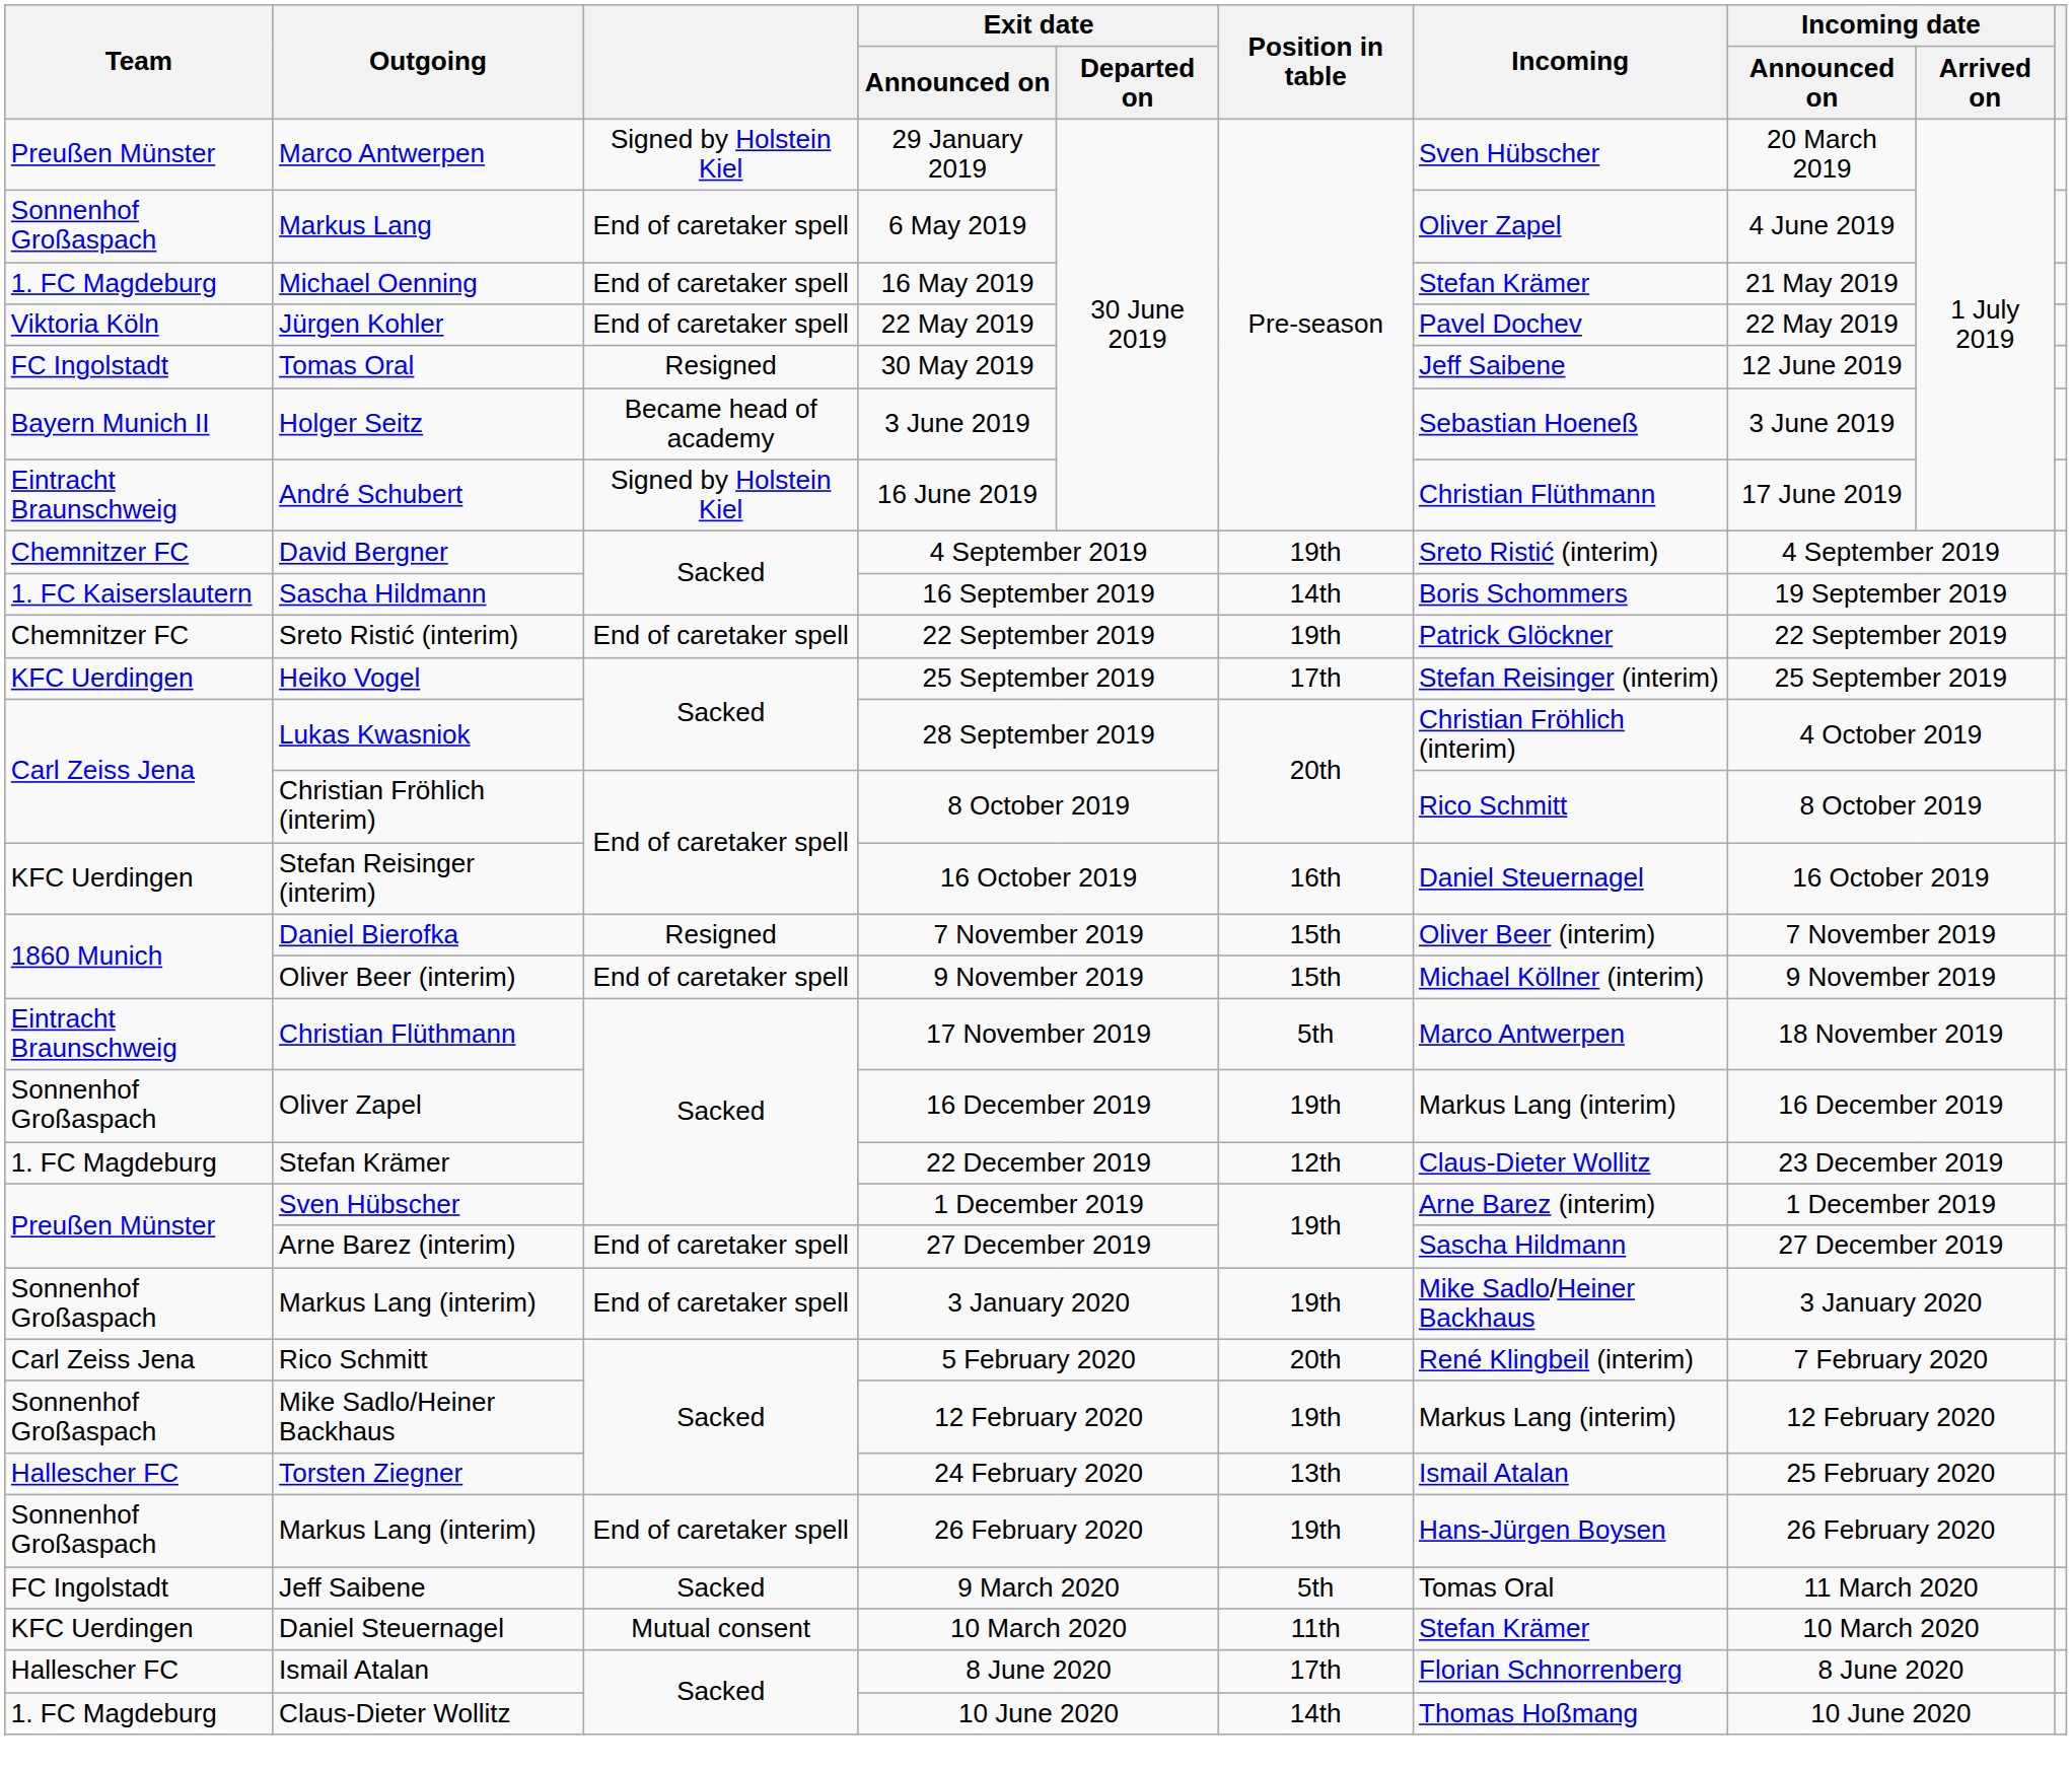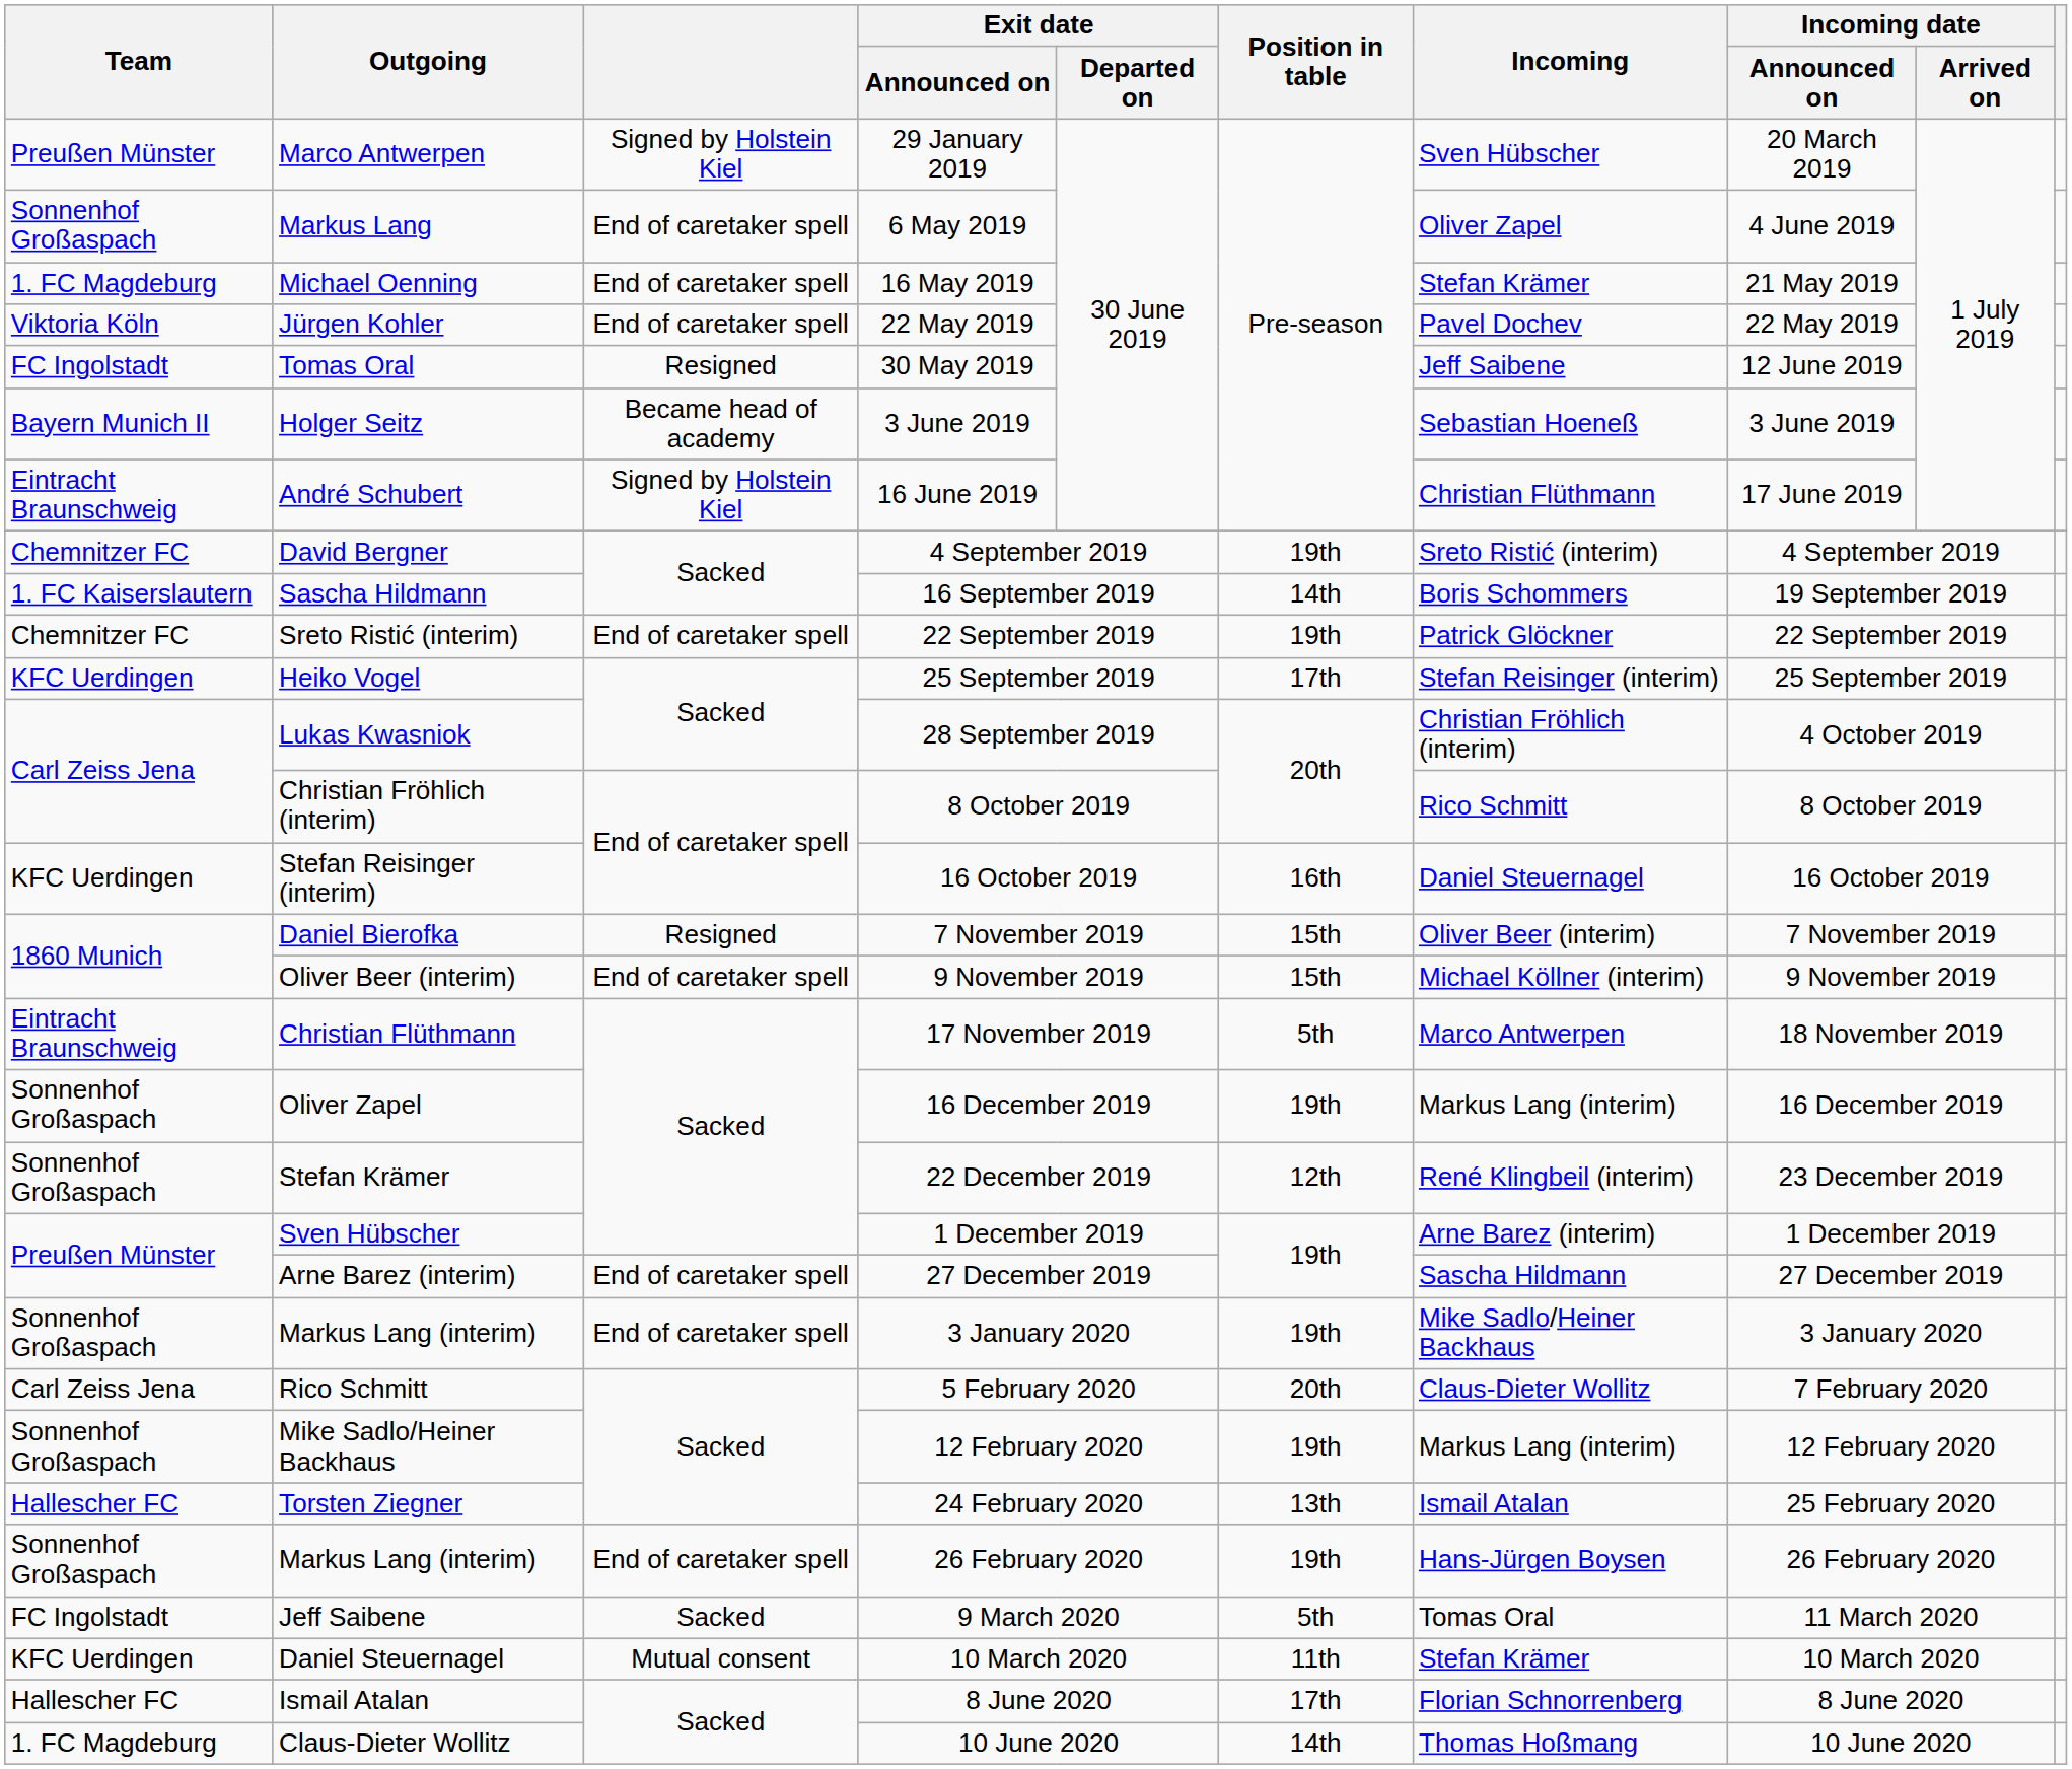 <table class="wikitable" style="text-align:center">
 <tr>
 <th rowspan="2">Team</th>
 <th rowspan="2">Outgoing</th>
 <th rowspan="2"></th>
 <th colspan="2">Exit date</th>
 <th rowspan="2">Position in table</th>
 <th rowspan="2">Incoming</th>
 <th colspan="2">Incoming date</th>
 <th rowspan="2"></th>
 </tr>
 <tr>
 <th>Announced on</th>
 <th>Departed on</th>
 <th>Announced on</th>
 <th>Arrived on</th>
 </tr>
 <tr>
 <td align="left"><a href='#'>Preußen Münster</a></td>
 <td align="left"> <a href='#'>Marco Antwerpen</a></td>
 <td>Signed by <a href='#'>Holstein Kiel</a></td>
 <td>29 January 2019</td>
 <td rowspan=7>30 June 2019</td>
 <td rowspan=7>Pre-season</td>
 <td align="left"> <a href='#'>Sven Hübscher</a></td>
 <td>20 March 2019</td>
 <td rowspan=7>1 July 2019</td>
 <td></td>
 </tr>
 <tr>
 <td align="left"><a href='#'>Sonnenhof Großaspach</a></td>
 <td align="left"> <a href='#'>Markus Lang</a></td>
 <td>End of caretaker spell</td>
 <td>6 May 2019</td>
 <td align="left"> <a href='#'>Oliver Zapel</a></td>
 <td>4 June 2019</td>
 <td></td>
 </tr>
 <tr>
 <td align="left"><a href='#'>1. FC Magdeburg</a></td>
 <td align="left"> <a href='#'>Michael Oenning</a></td>
 <td>End of caretaker spell</td>
 <td>16 May 2019</td>
 <td align="left"> <a href='#'>Stefan Krämer</a></td>
 <td>21 May 2019</td>
 <td></td>
 </tr>
 <tr>
 <td align="left"><a href='#'>Viktoria Köln</a></td>
 <td align="left"> <a href='#'>Jürgen Kohler</a></td>
 <td>End of caretaker spell</td>
 <td>22 May 2019</td>
 <td align="left"> <a href='#'>Pavel Dochev</a></td>
 <td>22 May 2019</td>
 <td></td>
 </tr>
 <tr>
 <td align="left"><a href='#'>FC Ingolstadt</a></td>
 <td align="left"> <a href='#'>Tomas Oral</a></td>
 <td>Resigned</td>
 <td>30 May 2019</td>
 <td align="left"> <a href='#'>Jeff Saibene</a></td>
 <td>12 June 2019</td>
 <td></td>
 </tr>
 <tr>
 <td align="left"><a href='#'>Bayern Munich II</a></td>
 <td align="left"> <a href='#'>Holger Seitz</a></td>
 <td>Became head of academy</td>
 <td>3 June 2019</td>
 <td align="left"> <a href='#'>Sebastian Hoeneß</a></td>
 <td>3 June 2019</td>
 <td></td>
 </tr>
 <tr>
 <td align="left"><a href='#'>Eintracht Braunschweig</a></td>
 <td align="left"> <a href='#'>André Schubert</a></td>
 <td>Signed by <a href='#'>Holstein Kiel</a></td>
 <td>16 June 2019</td>
 <td align="left"> <a href='#'>Christian Flüthmann</a></td>
 <td>17 June 2019</td>
 <td></td>
 </tr>
 <tr>
 <td align="left"><a href='#'>Chemnitzer FC</a></td>
 <td align="left"> <a href='#'>David Bergner</a></td>
 <td rowspan=2>Sacked</td>
 <td colspan=2>4 September 2019</td>
 <td>19th</td>
 <td align="left"> <a href='#'>Sreto Ristić</a> (interim)</td>
 <td colspan=2>4 September 2019</td>
 <td></td>
 </tr>
 <tr>
 <td align="left"><a href='#'>1. FC Kaiserslautern</a></td>
 <td align="left"> <a href='#'>Sascha Hildmann</a></td>
 <td colspan=2>16 September 2019</td>
 <td>14th</td>
 <td align="left"> <a href='#'>Boris Schommers</a></td>
 <td colspan=2>19 September 2019</td>
 <td></td>
 </tr>
 <tr>
 <td align="left">Chemnitzer FC</td>
 <td align="left"> Sreto Ristić (interim)</td>
 <td>End of caretaker spell</td>
 <td colspan=2>22 September 2019</td>
 <td>19th</td>
 <td align="left"> <a href='#'>Patrick Glöckner</a></td>
 <td colspan=2>22 September 2019</td>
 <td></td>
 </tr>
 <tr>
 <td align="left"><a href='#'>KFC Uerdingen</a></td>
 <td align="left"> <a href='#'>Heiko Vogel</a></td>
 <td rowspan=2>Sacked</td>
 <td colspan=2>25 September 2019</td>
 <td>17th</td>
 <td align="left"> <a href='#'>Stefan Reisinger</a> (interim)</td>
 <td colspan=2>25 September 2019</td>
 <td></td>
 </tr>
 <tr>
 <td align="left" rowspan=2><a href='#'>Carl Zeiss Jena</a></td>
 <td align="left"> <a href='#'>Lukas Kwasniok</a></td>
 <td colspan=2>28 September 2019</td>
 <td rowspan=2>20th</td>
 <td align="left"> <a href='#'>Christian Fröhlich</a> (interim)</td>
 <td colspan=2>4 October 2019</td>
 <td></td>
 </tr>
 <tr>
 <td align="left"> Christian Fröhlich (interim)</td>
 <td rowspan=2>End of caretaker spell</td>
 <td colspan=2>8 October 2019</td>
 <td align="left"> <a href='#'>Rico Schmitt</a></td>
 <td colspan=2>8 October 2019</td>
 <td></td>
 </tr>
 <tr>
 <td align="left">KFC Uerdingen</td>
 <td align="left"> Stefan Reisinger (interim)</td>
 <td colspan=2>16 October 2019</td>
 <td>16th</td>
 <td align="left"> <a href='#'>Daniel Steuernagel</a></td>
 <td colspan=2>16 October 2019</td>
 <td></td>
 </tr>
 <tr>
 <td align="left" rowspan=2><a href='#'>1860 Munich</a></td>
 <td align="left"> <a href='#'>Daniel Bierofka</a></td>
 <td>Resigned</td>
 <td colspan=2>7 November 2019</td>
 <td>15th</td>
 <td align="left"> <a href='#'>Oliver Beer</a> (interim)</td>
 <td colspan=2>7 November 2019</td>
 <td></td>
 </tr>
 <tr>
 <td align="left"> Oliver Beer (interim)</td>
 <td>End of caretaker spell</td>
 <td colspan=2>9 November 2019</td>
 <td>15th</td>
 <td align="left"> <a href='#'>Michael Köllner</a> (interim)</td>
 <td colspan=2>9 November 2019</td>
 <td></td>
 </tr>
 <tr>
 <td align="left"><a href='#'>Eintracht Braunschweig</a></td>
 <td align="left"> <a href='#'>Christian Flüthmann</a></td>
 <td rowspan=4>Sacked</td>
 <td colspan=2>17 November 2019</td>
 <td>5th</td>
 <td align="left"> <a href='#'>Marco Antwerpen</a></td>
 <td colspan=2>18 November 2019</td>
 <td></td>
 </tr>
 <tr>
 <td align="left">Sonnenhof Großaspach</td>
 <td align="left"> Oliver Zapel</td>
 <td colspan=2>16 December 2019</td>
 <td>19th</td>
 <td align="left"> Markus Lang (interim)</td>
 <td colspan=2>16 December 2019</td>
 <td></td>
 </tr>
 <tr>
-<td align="left">1. FC Magdeburg</td>
+<td align="left">Sonnenhof Großaspach</td>
 <td align="left"> Stefan Krämer</td>
 <td colspan=2>22 December 2019</td>
 <td>12th</td>
-<td align="left"> <a href='#'>Claus-Dieter Wollitz</a></td>
+<td align="left"> <a href='#'>René Klingbeil</a> (interim)</td>
 <td colspan=2>23 December 2019</td>
 <td></td>
 </tr>
 <tr>
 <td align="left" rowspan=2><a href='#'>Preußen Münster</a></td>
 <td align="left"> <a href='#'>Sven Hübscher</a></td>
 <td colspan=2>1 December 2019</td>
 <td rowspan=2>19th</td>
 <td align="left"> <a href='#'>Arne Barez</a> (interim)</td>
 <td colspan=2>1 December 2019</td>
 <td></td>
 </tr>
 <tr>
 <td align="left"> Arne Barez (interim)</td>
 <td>End of caretaker spell</td>
 <td colspan=2>27 December 2019</td>
 <td align="left"> <a href='#'>Sascha Hildmann</a></td>
 <td colspan=2>27 December 2019</td>
 <td></td>
 </tr>
 <tr>
 <td align="left">Sonnenhof Großaspach</td>
 <td align="left"> Markus Lang (interim)</td>
 <td>End of caretaker spell</td>
 <td colspan=2>3 January 2020</td>
 <td>19th</td>
 <td align="left"> <a href='#'>Mike Sadlo</a>/<a href='#'>Heiner Backhaus</a></td>
 <td colspan=2>3 January 2020</td>
 <td></td>
 </tr>
 <tr>
 <td align="left">Carl Zeiss Jena</td>
 <td align="left"> Rico Schmitt</td>
 <td rowspan=3>Sacked</td>
 <td colspan=2>5 February 2020</td>
 <td>20th</td>
-<td align="left"> <a href='#'>René Klingbeil</a> (interim)</td>
+<td align="left"> <a href='#'>Claus-Dieter Wollitz</a></td>
 <td colspan=2>7 February 2020</td>
 <td></td>
 </tr>
 <tr>
 <td align="left">Sonnenhof Großaspach</td>
 <td align="left"> Mike Sadlo/Heiner Backhaus</td>
 <td colspan=2>12 February 2020</td>
 <td>19th</td>
 <td align="left"> Markus Lang (interim)</td>
 <td colspan=2>12 February 2020</td>
 <td></td>
 </tr>
 <tr>
 <td align="left"><a href='#'>Hallescher FC</a></td>
 <td align="left"> <a href='#'>Torsten Ziegner</a></td>
 <td colspan=2>24 February 2020</td>
 <td>13th</td>
 <td align="left"> <a href='#'>Ismail Atalan</a></td>
 <td colspan=2>25 February 2020</td>
 <td></td>
 </tr>
 <tr>
 <td align="left">Sonnenhof Großaspach</td>
 <td align="left"> Markus Lang (interim)</td>
 <td>End of caretaker spell</td>
 <td colspan=2>26 February 2020</td>
 <td>19th</td>
 <td align="left"> <a href='#'>Hans-Jürgen Boysen</a></td>
 <td colspan=2>26 February 2020</td>
 <td></td>
 </tr>
 <tr>
 <td align="left">FC Ingolstadt</td>
 <td align="left"> Jeff Saibene</td>
 <td>Sacked</td>
 <td colspan=2>9 March 2020</td>
 <td>5th</td>
 <td align="left"> Tomas Oral</td>
 <td colspan=2>11 March 2020</td>
 <td></td>
 </tr>
 <tr>
 <td align="left">KFC Uerdingen</td>
 <td align="left"> Daniel Steuernagel</td>
 <td>Mutual consent</td>
 <td colspan=2>10 March 2020</td>
 <td>11th</td>
 <td align="left"> <a href='#'>Stefan Krämer</a></td>
 <td colspan=2>10 March 2020</td>
 <td></td>
 </tr>
 <tr>
 <td align="left">Hallescher FC</td>
 <td align="left"> Ismail Atalan</td>
 <td rowspan=2>Sacked</td>
 <td colspan=2>8 June 2020</td>
 <td>17th</td>
 <td align="left"> <a href='#'>Florian Schnorrenberg</a></td>
 <td colspan=2>8 June 2020</td>
 <td></td>
 </tr>
 <tr>
 <td align="left">1. FC Magdeburg</td>
 <td align="left"> Claus-Dieter Wollitz</td>
 <td colspan=2>10 June 2020</td>
 <td>14th</td>
 <td align="left"> <a href='#'>Thomas Hoßmang</a></td>
 <td colspan=2>10 June 2020</td>
 <td></td>
 </tr>
 </table>
